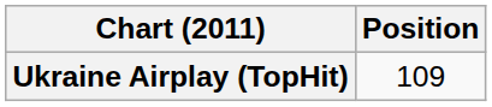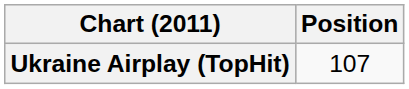 <table class="wikitable plainrowheaders" style="text-align:center">
 <tr>
 <th scope="col">Chart (2011)</th>
 <th scope="col">Position</th>
 </tr>
 <tr>
 <th scope="row">Ukraine Airplay (TopHit)</th>
-<td>109</td>
+<td>107</td>
 </tr>
 </table>
